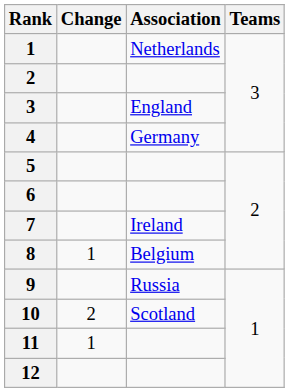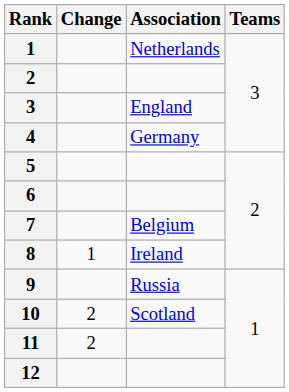 <table class = "wikitable" style = "text-align:center">
 <tr>
 <th>Rank</th>
 <th>Change</th>
 <th>Association</th>
 <th>Teams</th>
 </tr>
 <tr>
 <th>1</th>
 <td></td>
 <td align=left> <a href='#'>Netherlands</a></td>
 <td rowspan=4>3</td>
 </tr>
 <tr>
 <th>2</th>
 <td></td>
 <td align=left></td>
 </tr>
 <tr>
 <th>3</th>
 <td></td>
 <td align=left> <a href='#'>England</a></td>
 </tr>
 <tr>
 <th>4</th>
 <td></td>
 <td align=left> <a href='#'>Germany</a></td>
 </tr>
 <tr>
 <th>5</th>
 <td></td>
 <td align=left></td>
 <td rowspan=4>2</td>
 </tr>
 <tr>
 <th>6</th>
 <td></td>
 <td align=left></td>
 </tr>
 <tr>
 <th>7</th>
 <td></td>
-<td align=left> <a href='#'>Ireland</a></td>
+<td align=left> <a href='#'>Belgium</a></td>
 </tr>
 <tr>
 <th>8</th>
 <td> 1</td>
-<td align=left> <a href='#'>Belgium</a></td>
+<td align=left> <a href='#'>Ireland</a></td>
 </tr>
 <tr>
 <th>9</th>
 <td></td>
 <td align=left> <a href='#'>Russia</a></td>
 <td rowspan=4>1</td>
 </tr>
 <tr>
 <th>10</th>
 <td> 2</td>
 <td align=left> <a href='#'>Scotland</a></td>
 </tr>
 <tr>
 <th>11</th>
-<td> 1</td>
+<td> 2</td>
 <td align=left></td>
 </tr>
 <tr>
 <th>12</th>
 <td></td>
 <td align=left></td>
 </tr>
 </table>
